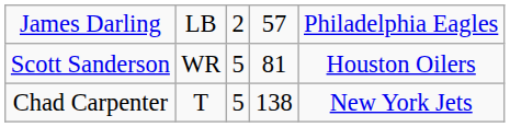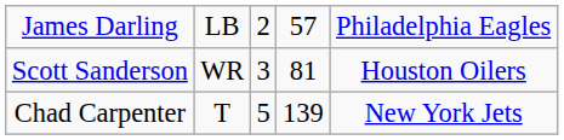 <table class=wikitable style="text-align:center">
 <tr>
 <td><a href='#'>James Darling</a></td>
 <td>LB</td>
 <td>2</td>
 <td>57</td>
 <td><a href='#'>Philadelphia Eagles</a></td>
 </tr>
 <tr>
 <td><a href='#'>Scott Sanderson</a></td>
 <td>WR</td>
-<td>5</td>
+<td>3</td>
 <td>81</td>
 <td><a href='#'>Houston Oilers</a></td>
 </tr>
 <tr>
 <td>Chad Carpenter </td>
 <td>T</td>
 <td>5</td>
-<td>138</td>
+<td>139</td>
 <td><a href='#'>New York Jets</a></td>
 </tr>
 </table>
